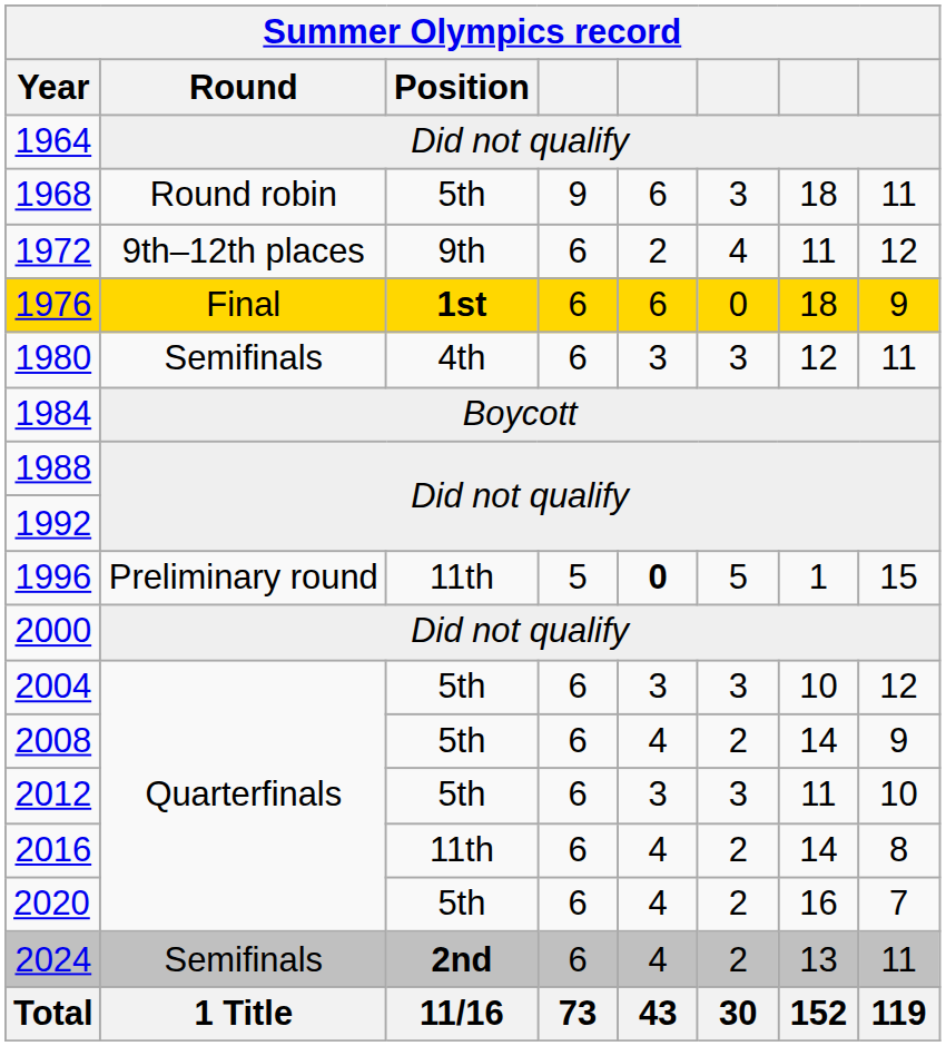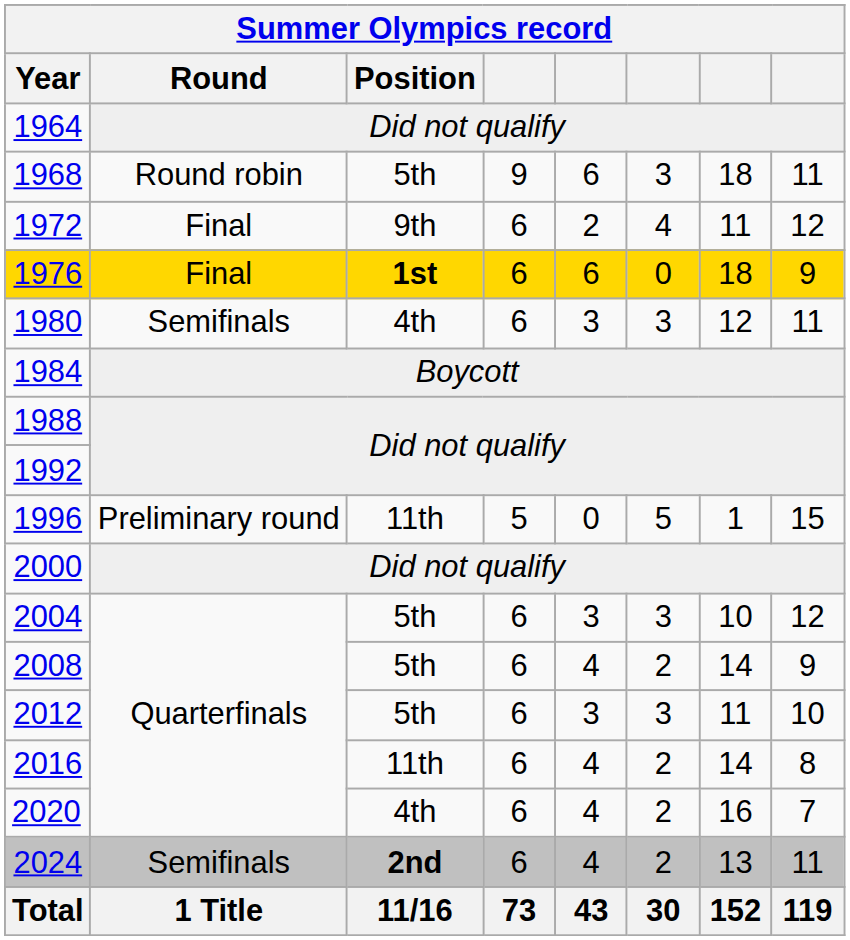 <table class="wikitable" style="text-align: center;">
 <tr>
 <th colspan=8><a href='#'>Summer Olympics record</a></th>
 </tr>
 <tr>
 <th>Year</th>
 <th>Round</th>
 <th>Position</th>
 <th width=30></th>
 <th width=30></th>
 <th width=30></th>
 <th width=30></th>
 <th width=30></th>
 </tr>
 <tr>
 <td> <a href='#'>1964</a></td>
 <td colspan=7 bgcolor=#EFEFEF><em>Did not qualify</em></td>
 </tr>
 <tr>
 <td> <a href='#'>1968</a></td>
 <td>Round robin</td>
 <td>5th</td>
 <td>9</td>
 <td>6</td>
 <td>3</td>
 <td>18</td>
 <td>11</td>
 </tr>
 <tr>
 <td> <a href='#'>1972</a></td>
-<td>9th–12th places</td>
+<td>Final</td>
 <td>9th</td>
 <td>6</td>
 <td>2</td>
 <td>4</td>
 <td>11</td>
 <td>12</td>
 </tr>
 <tr bgcolor=gold>
 <td> <a href='#'>1976</a></td>
 <td>Final</td>
 <td><strong>1st</strong></td>
 <td>6</td>
 <td>6</td>
 <td>0</td>
 <td>18</td>
 <td>9</td>
 </tr>
 <tr>
 <td> <a href='#'>1980</a></td>
 <td>Semifinals</td>
 <td>4th</td>
 <td>6</td>
 <td>3</td>
 <td>3</td>
 <td>12</td>
 <td>11</td>
 </tr>
 <tr>
 <td> <a href='#'>1984</a></td>
 <td colspan=7 bgcolor=#EFEFEF><em>Boycott</em></td>
 </tr>
 <tr>
 <td> <a href='#'>1988</a></td>
 <td colspan=7 rowspan=2 bgcolor=#EFEFEF><em>Did not qualify</em></td>
 </tr>
 <tr>
 <td> <a href='#'>1992</a></td>
 </tr>
 <tr>
 <td> <a href='#'>1996</a></td>
 <td>Preliminary round</td>
 <td>11th</td>
 <td>5</td>
-<td><strong>0</strong></td>
+<td>0</td>
 <td>5</td>
 <td>1</td>
 <td>15</td>
 </tr>
 <tr>
 <td> <a href='#'>2000</a></td>
 <td colspan=7 bgcolor=#EFEFEF><em>Did not qualify</em></td>
 </tr>
 <tr>
 <td> <a href='#'>2004</a></td>
 <td rowspan=5>Quarterfinals</td>
 <td>5th</td>
 <td>6</td>
 <td>3</td>
 <td>3</td>
 <td>10</td>
 <td>12</td>
 </tr>
 <tr>
 <td> <a href='#'>2008</a></td>
 <td>5th</td>
 <td>6</td>
 <td>4</td>
 <td>2</td>
 <td>14</td>
 <td>9</td>
 </tr>
 <tr>
 <td> <a href='#'>2012</a></td>
 <td>5th</td>
 <td>6</td>
 <td>3</td>
 <td>3</td>
 <td>11</td>
 <td>10</td>
 </tr>
 <tr>
 <td> <a href='#'>2016</a></td>
 <td>11th</td>
 <td>6</td>
 <td>4</td>
 <td>2</td>
 <td>14</td>
 <td>8</td>
 </tr>
 <tr>
 <td align=left> <a href='#'>2020</a></td>
-<td>5th</td>
+<td>4th</td>
 <td>6</td>
 <td>4</td>
 <td>2</td>
 <td>16</td>
 <td>7</td>
 </tr>
 <tr bgcolor=silver>
 <td> <a href='#'>2024</a></td>
 <td>Semifinals</td>
 <td><strong>2nd</strong></td>
 <td>6</td>
 <td>4</td>
 <td>2</td>
 <td>13</td>
 <td>11</td>
 </tr>
 <tr>
 <th>Total</th>
 <th>1 Title</th>
 <th>11/16</th>
 <th>73</th>
 <th>43</th>
 <th>30</th>
 <th>152</th>
 <th>119</th>
 </tr>
 </table>
